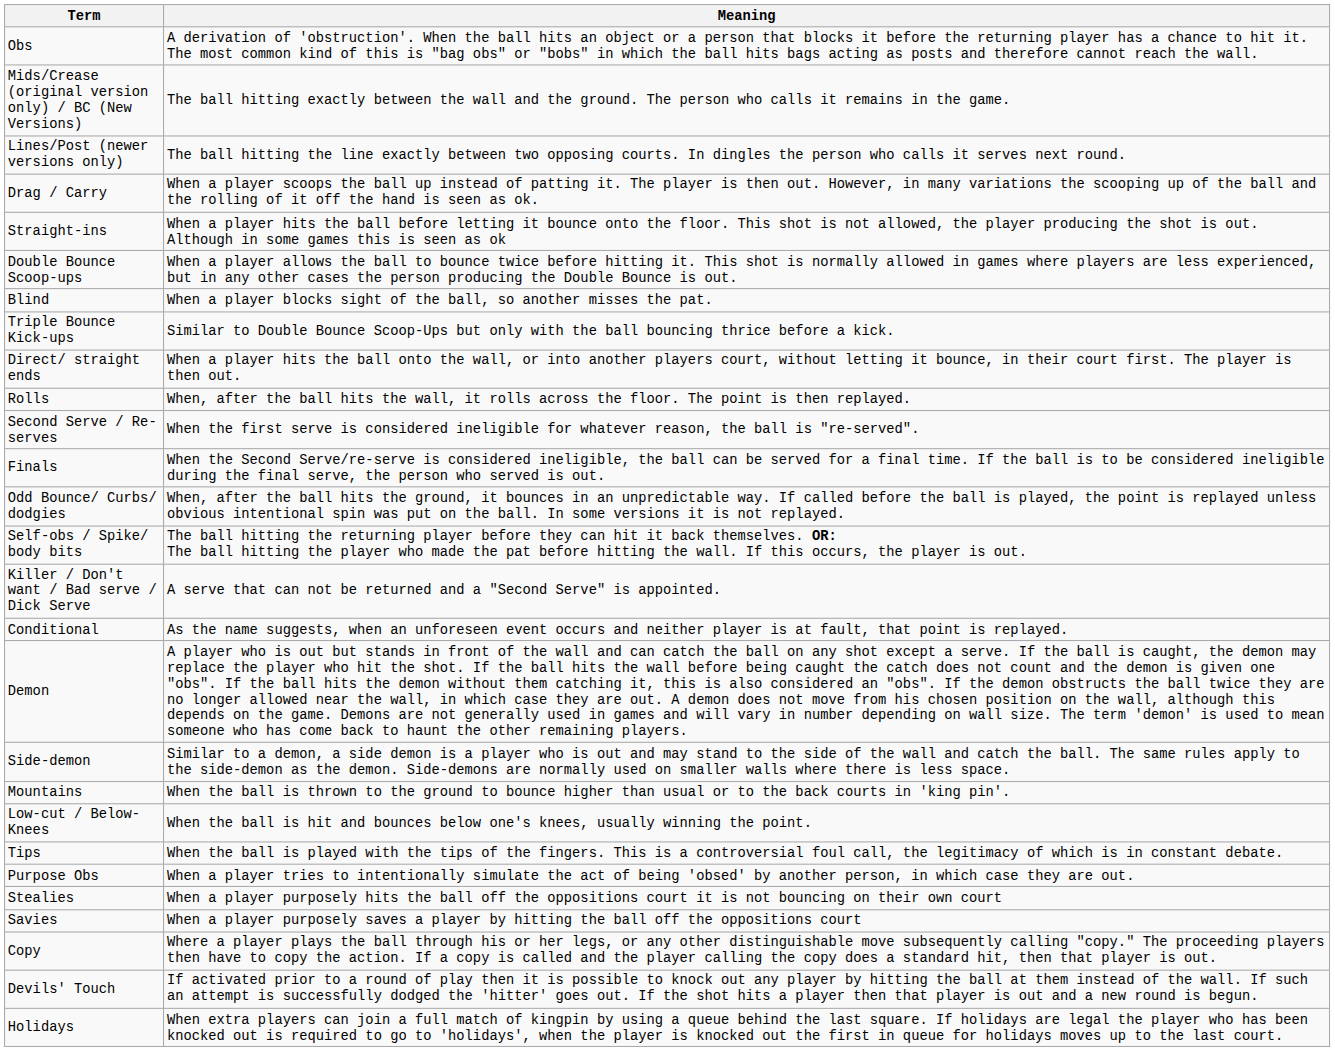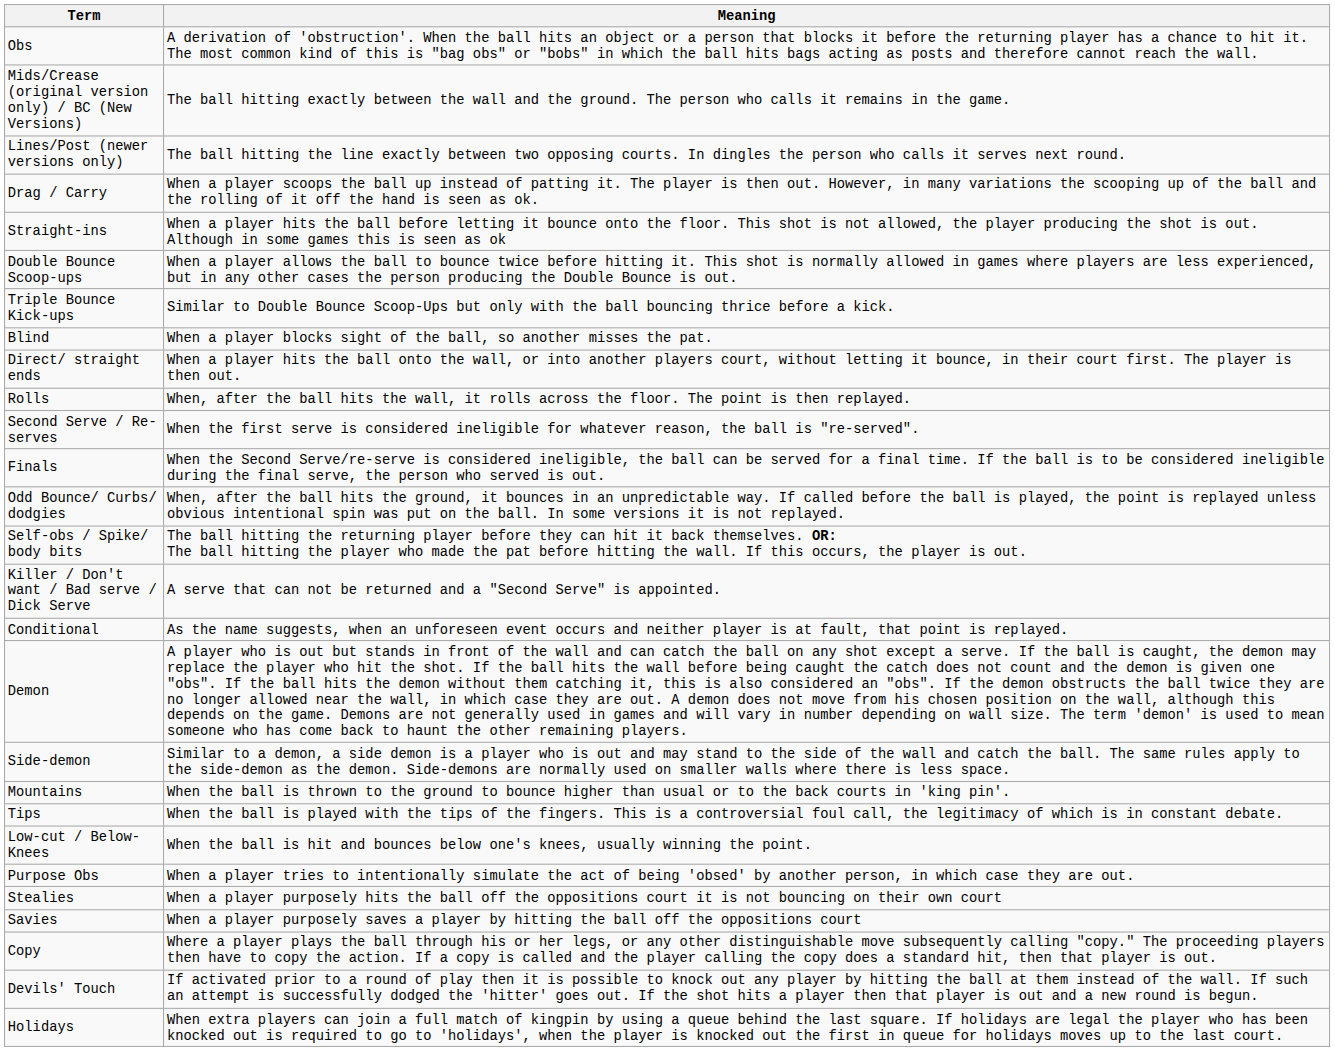 <table class="wikitable">
 <tr>
 <th>Term</th>
 <th>Meaning</th>
 </tr>
 <tr>
 <td>Obs</td>
 <td>A derivation of 'obstruction'. When the ball hits an object or a person that blocks it before the returning player has a chance to hit it. The most common kind of this is "bag obs" or "bobs" in which the ball hits bags acting as posts and therefore cannot reach the wall.</td>
 </tr>
 <tr>
 <td>Mids/Crease (original version only) / BC (New Versions)</td>
 <td>The ball hitting exactly between the wall and the ground. The person who calls it remains in the game.</td>
 </tr>
 <tr>
 <td>Lines/Post (newer versions only)</td>
 <td>The ball hitting the line exactly between two opposing courts. In dingles the person who calls it serves next round.</td>
 </tr>
 <tr>
 <td>Drag / Carry</td>
 <td>When a player scoops the ball up instead of patting it. The player is then out. However, in many variations the scooping up of the ball and the rolling of it off the hand is seen as ok.</td>
 </tr>
 <tr>
 <td>Straight-ins</td>
 <td>When a player hits the ball before letting it bounce onto the floor. This shot is not allowed, the player producing the shot is out. Although in some games this is seen as ok</td>
 </tr>
 <tr>
 <td>Double Bounce Scoop-ups</td>
 <td>When a player allows the ball to bounce twice before hitting it. This shot is normally allowed in games where players are less experienced, but in any other cases the person producing the Double Bounce is out.</td>
 </tr>
 <tr>
+<td>Triple Bounce Kick-ups</td>
+<td>Similar to Double Bounce Scoop-Ups but only with the ball bouncing thrice before a kick.</td>
+</tr>
+<tr>
 <td>Blind</td>
 <td>When a player blocks sight of the ball, so another misses the pat.</td>
-</tr>
-<tr>
-<td>Triple Bounce Kick-ups</td>
-<td>Similar to Double Bounce Scoop-Ups but only with the ball bouncing thrice before a kick.</td>
 </tr>
 <tr>
 <td>Direct/ straight ends</td>
 <td>When a player hits the ball onto the wall, or into another players court, without letting it bounce, in their court first. The player is then out.</td>
 </tr>
 <tr>
 <td>Rolls</td>
 <td>When, after the ball hits the wall, it rolls across the floor. The point is then replayed.</td>
 </tr>
 <tr>
 <td>Second Serve / Re-serves</td>
 <td>When the first serve is considered ineligible for whatever reason, the ball is "re-served".</td>
 </tr>
 <tr>
 <td>Finals</td>
 <td>When the Second Serve/re-serve is considered ineligible, the ball can be served for a final time. If the ball is to be considered ineligible during the final serve, the person who served is out.</td>
 </tr>
 <tr>
 <td>Odd Bounce/ Curbs/ dodgies</td>
 <td>When, after the ball hits the ground, it bounces in an unpredictable way. If called before the ball is played, the point is replayed unless obvious intentional spin was put on the ball. In some versions it is not replayed.</td>
 </tr>
 <tr>
 <td>Self-obs / Spike/ body bits</td>
 <td>The ball hitting the returning player before they can hit it back themselves. <strong>OR:</strong><br>The ball hitting the player who made the pat before hitting the wall. If this occurs, the player is out.</td>
 </tr>
 <tr>
 <td>Killer / Don't want / Bad serve / Dick Serve</td>
 <td>A serve that can not be returned and a "Second Serve" is appointed.</td>
 </tr>
 <tr>
 <td>Conditional</td>
 <td>As the name suggests, when an unforeseen event occurs and neither player is at fault, that point is replayed.</td>
 </tr>
 <tr>
 <td>Demon</td>
 <td>A player who is out but stands in front of the wall and can catch the ball on any shot except a serve. If the ball is caught, the demon may replace the player who hit the shot. If the ball hits the wall before being caught the catch does not count and the demon is given one "obs". If the ball hits the demon without them catching it, this is also considered an "obs". If the demon obstructs the ball twice they are no longer allowed near the wall, in which case they are out. A demon does not move from his chosen position on the wall, although this depends on the game. Demons are not generally used in games and will vary in number depending on wall size. The term 'demon' is used to mean someone who has come back to haunt the other remaining players.</td>
 </tr>
 <tr>
 <td>Side-demon</td>
 <td>Similar to a demon, a side demon is a player who is out and may stand to the side of the wall and catch the ball. The same rules apply to the side-demon as the demon. Side-demons are normally used on smaller walls where there is less space.</td>
 </tr>
 <tr>
 <td>Mountains</td>
 <td>When the ball is thrown to the ground to bounce higher than usual or to the back courts in 'king pin'.</td>
 </tr>
 <tr>
+<td>Tips</td>
+<td>When the ball is played with the tips of the fingers. This is a controversial foul call, the legitimacy of which is in constant debate.</td>
+</tr>
+<tr>
 <td>Low-cut / Below-Knees</td>
 <td>When the ball is hit and bounces below one's knees, usually winning the point.</td>
-</tr>
-<tr>
-<td>Tips</td>
-<td>When the ball is played with the tips of the fingers. This is a controversial foul call, the legitimacy of which is in constant debate.</td>
 </tr>
 <tr>
 <td>Purpose Obs</td>
 <td>When a player tries to intentionally simulate the act of being 'obsed' by another person, in which case they are out.</td>
 </tr>
 <tr>
 <td>Stealies</td>
 <td>When a player purposely hits the ball off the oppositions court it is not bouncing on their own court</td>
 </tr>
 <tr>
 <td>Savies</td>
 <td>When a player purposely saves a player by hitting the ball off the oppositions court</td>
 </tr>
 <tr>
 <td>Copy</td>
 <td>Where a player plays the ball through his or her legs, or any other distinguishable move subsequently calling "copy."  The proceeding players then have to copy  the action. If a copy is called and the player calling the copy does a standard hit, then that player is out.</td>
 </tr>
 <tr>
 <td>Devils' Touch</td>
 <td>If activated prior to a round of play then it is possible to knock out any player by hitting the ball at them instead of the wall. If such an attempt is successfully dodged the 'hitter' goes out. If the shot hits a player then that player is out and a new round is begun.</td>
 </tr>
 <tr>
 <td>Holidays</td>
 <td>When extra players can join a full match of kingpin by using a queue behind the last square. If holidays are legal the player who has been knocked out is required to go to 'holidays', when the player is knocked out the first in queue for holidays moves up to the last court.</td>
 </tr>
 <tr>
 </tr>
 </table>
